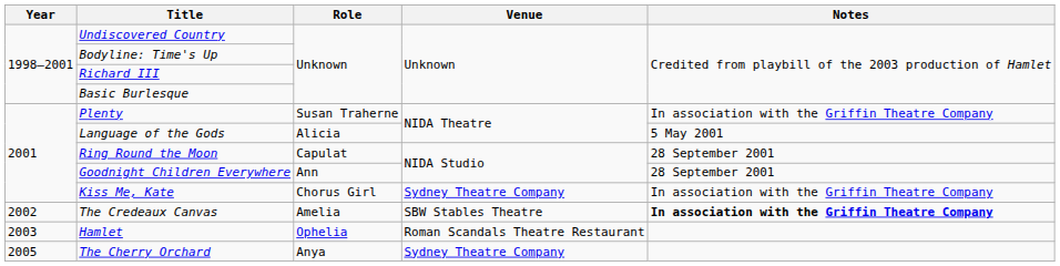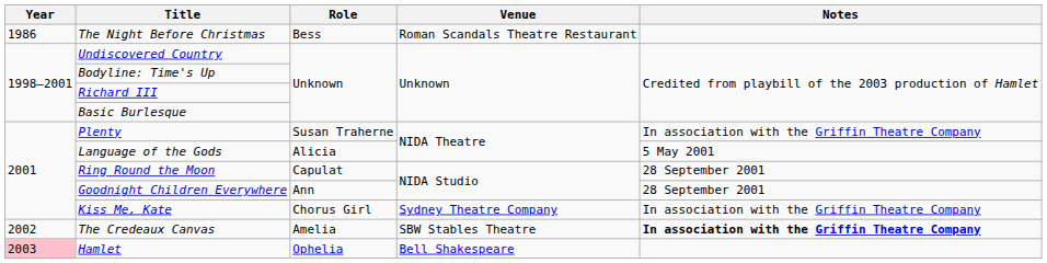 <table class="wikitable sortable">
 <tr>
 <th>Year</th>
 <th>Title</th>
 <th class="unsortable">Role</th>
 <th>Venue</th>
 <th class="unsortable">Notes</th>
+</tr>
+<tr>
+<td>1986</td>
+<td data-sort-value="Night Before Christmas, The"><em>The Night Before Christmas</em></td>
+<td>Bess</td>
+<td>Roman Scandals Theatre Restaurant</td>
+<td></td>
 </tr>
 <tr>
 <td rowspan="4">1998–2001</td>
 <td><em><a href='#'>Undiscovered Country</a></em></td>
 <td rowspan="4">Unknown</td>
 <td rowspan="4">Unknown</td>
 <td rowspan="4">Credited from playbill of the 2003 production of <em>Hamlet</em></td>
 </tr>
 <tr>
 <td><em>Bodyline: Time's Up</em></td>
 </tr>
 <tr>
 <td><em><a href='#'>Richard III</a></em></td>
 </tr>
 <tr>
 <td><em>Basic Burlesque</em></td>
 </tr>
 <tr>
 <td rowspan="5">2001</td>
 <td><em><a href='#'>Plenty</a></em></td>
 <td>Susan Traherne</td>
 <td rowspan="2">NIDA Theatre</td>
 <td>In association with the <a href='#'>Griffin Theatre Company</a></td>
 </tr>
 <tr>
 <td><em>Language of the Gods</em></td>
 <td>Alicia</td>
 <td>5 May 2001</td>
 </tr>
 <tr>
 <td><em><a href='#'>Ring Round the Moon</a></em></td>
 <td>Capulat</td>
 <td rowspan="2">NIDA Studio</td>
 <td>28 September 2001</td>
 </tr>
 <tr>
 <td><em><a href='#'>Goodnight Children Everywhere</a></em></td>
 <td>Ann</td>
 <td>28 September 2001</td>
 </tr>
 <tr>
 <td><em><a href='#'>Kiss Me, Kate</a></em></td>
 <td>Chorus Girl</td>
 <td><a href='#'>Sydney Theatre Company</a></td>
 <td>In association with the <a href='#'>Griffin Theatre Company</a></td>
 </tr>
 <tr>
 <td>2002</td>
 <td data-sort-value="Credeaux Canvas, The"><em>The Credeaux Canvas</em></td>
 <td>Amelia</td>
 <td>SBW Stables Theatre</td>
 <td><strong>In association with the <a href='#'>Griffin Theatre Company</a></strong></td>
 </tr>
 <tr>
-<td>2003</td>
+<td style="background: pink;">2003</td>
 <td><em><a href='#'>Hamlet</a></em></td>
 <td><a href='#'>Ophelia</a></td>
-<td>Roman Scandals Theatre Restaurant</td>
-<td></td>
-</tr>
-<tr>
-<td>2005</td>
-<td data-sort-value="Cherry Orchard, The"><em><a href='#'>The Cherry Orchard</a></em></td>
-<td>Anya</td>
-<td><a href='#'>Sydney Theatre Company</a></td>
+<td><a href='#'>Bell Shakespeare</a></td>
 <td></td>
 </tr>
 </table>
